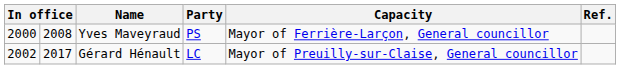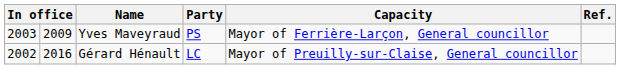 <table class="wikitable">
 <tr>
 <th colspan="2">In office</th>
 <th>Name</th>
 <th>Party</th>
 <th>Capacity</th>
 <th>Ref.</th>
 </tr>
 <tr>
-<td>2000</td>
-<td>2008</td>
+<td>2003</td>
+<td>2009</td>
 <td>Yves Maveyraud</td>
 <td><a href='#'>PS</a></td>
 <td>Mayor of <a href='#'>Ferrière-Larçon</a>, <a href='#'>General councillor</a></td>
 <td></td>
 </tr>
 <tr>
 <td>2002</td>
-<td>2017</td>
+<td>2016</td>
 <td>Gérard Hénault</td>
 <td><a href='#'>LC</a></td>
 <td>Mayor of <a href='#'>Preuilly-sur-Claise</a>, <a href='#'>General councillor</a></td>
 <td></td>
 </tr>
 </table>
